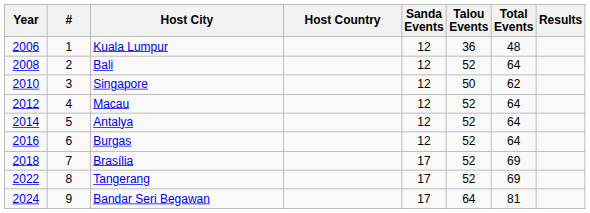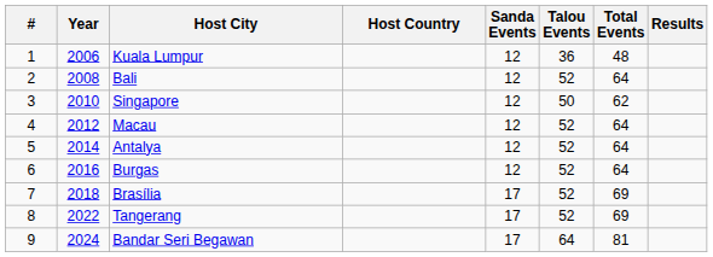 <table class="wikitable" style="font-size:100%">
 <tr>
+<th width=50>#</th>
 <th width=50>Year</th>
-<th width=50>#</th>
 <th width=250>Host City</th>
 <th width=150>Host Country</th>
 <th width=50>Sanda Events</th>
 <th width=50>Talou Events</th>
 <th width=50>Total Events</th>
 <th width=50>Results</th>
 </tr>
 <tr>
+<td align=center>1</td>
 <td align=center><a href='#'>2006</a></td>
-<td align=center>1</td>
 <td><a href='#'>Kuala Lumpur</a></td>
 <td></td>
 <td align=center>12</td>
 <td align="center">36</td>
 <td align="center">48</td>
 <td align=center></td>
 </tr>
 <tr>
+<td align=center>2</td>
 <td align=center><a href='#'>2008</a></td>
-<td align=center>2</td>
 <td><a href='#'>Bali</a></td>
 <td></td>
 <td align=center>12</td>
 <td align="center">52</td>
 <td align="center">64</td>
 <td align=center></td>
 </tr>
 <tr>
+<td align=center>3</td>
 <td align=center><a href='#'>2010</a></td>
-<td align=center>3</td>
 <td><a href='#'>Singapore</a></td>
 <td></td>
 <td align=center>12</td>
 <td align="center">50</td>
 <td align="center">62</td>
 <td align=center></td>
 </tr>
 <tr>
+<td align=center>4</td>
 <td align=center><a href='#'>2012</a></td>
-<td align=center>4</td>
 <td><a href='#'>Macau</a></td>
 <td></td>
 <td align=center>12</td>
 <td align="center">52</td>
 <td align="center">64</td>
 <td align=center></td>
 </tr>
 <tr>
+<td align=center>5</td>
 <td align=center><a href='#'>2014</a></td>
-<td align=center>5</td>
 <td><a href='#'>Antalya</a></td>
 <td></td>
 <td align=center>12</td>
 <td align="center">52</td>
 <td align="center">64</td>
 <td align=center></td>
 </tr>
 <tr>
+<td align=center>6</td>
 <td align=center><a href='#'>2016</a></td>
-<td align=center>6</td>
 <td><a href='#'>Burgas</a></td>
 <td></td>
 <td align=center>12</td>
 <td align="center">52</td>
 <td align="center">64</td>
 <td align=center></td>
 </tr>
 <tr>
+<td align=center>7</td>
 <td align=center><a href='#'>2018</a></td>
-<td align=center>7</td>
 <td><a href='#'>Brasília</a></td>
 <td></td>
 <td align=center>17</td>
 <td align="center">52</td>
 <td align="center">69</td>
 <td align=center></td>
 </tr>
 <tr>
+<td align=center>8</td>
 <td align=center><a href='#'>2022</a></td>
-<td align=center>8</td>
 <td><a href='#'>Tangerang</a></td>
 <td></td>
 <td align=center>17</td>
 <td align=center>52</td>
 <td align=center>69</td>
 <td align=center></td>
 </tr>
 <tr>
+<td align=center>9</td>
 <td align=center><a href='#'>2024</a></td>
-<td align=center>9</td>
 <td><a href='#'>Bandar Seri Begawan</a></td>
 <td></td>
 <td align=center>17</td>
 <td align=center>64</td>
 <td align=center>81</td>
 <td align=center></td>
 </tr>
 </table>
